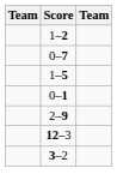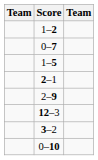 <table class="wikitable">
 <tr>
 <th>Team</th>
 <th>Score</th>
 <th>Team</th>
 </tr>
 <tr>
 <td></td>
 <td align=center>1–<strong>2</strong></td>
 <td><strong></strong></td>
 </tr>
 <tr>
 <td></td>
 <td align=center>0–<strong>7</strong></td>
 <td><strong></strong></td>
 </tr>
 <tr>
 <td></td>
 <td align=center>1–<strong>5</strong></td>
 <td><strong></strong></td>
 </tr>
 <tr>
+<td><strong></strong></td>
+<td align=center><strong>2</strong>–1</td>
 <td></td>
-<td align=center>0–<strong>1</strong></td>
-<td><strong></strong></td>
 </tr>
 <tr>
 <td></td>
 <td align=center>2–<strong>9</strong></td>
 <td><strong></strong></td>
 </tr>
 <tr>
 <td><strong></strong></td>
 <td align=center><strong>12</strong>–3</td>
 <td></td>
 </tr>
 <tr>
 <td><strong></strong></td>
 <td align=center><strong>3</strong>–2</td>
 <td></td>
 </tr>
+<tr>
+<td></td>
+<td align=center>0–<strong>10</strong></td>
+<td><strong></strong></td>
+</tr>
 </table>
